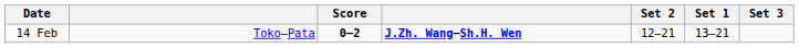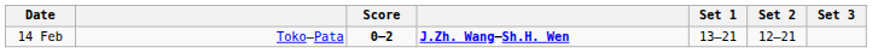 <table class="wikitable" style="text-align: center; font-size:90% ">
 <tr>
 <th width="60">Date</th>
 <th align="right" width="250"></th>
 <th width="60">Score</th>
 <th align="left" width="250"></th>
+<th width="50">Set 1</th>
 <th width="50">Set 2</th>
-<th width="50">Set 1</th>
 <th width="50">Set 3</th>
 </tr>
 <tr>
 <td>14 Feb</td>
 <td align=right><a href='#'>Toko</a>–<a href='#'>Pata</a> </td>
 <td align=center><strong>0–2</strong></td>
 <td align=left><strong> <a href='#'>J.Zh. Wang</a>–<a href='#'>Sh.H. Wen</a></strong></td>
+<td>13–21</td>
 <td>12–21</td>
-<td>13–21</td>
 <td></td>
 </tr>
 </table>
